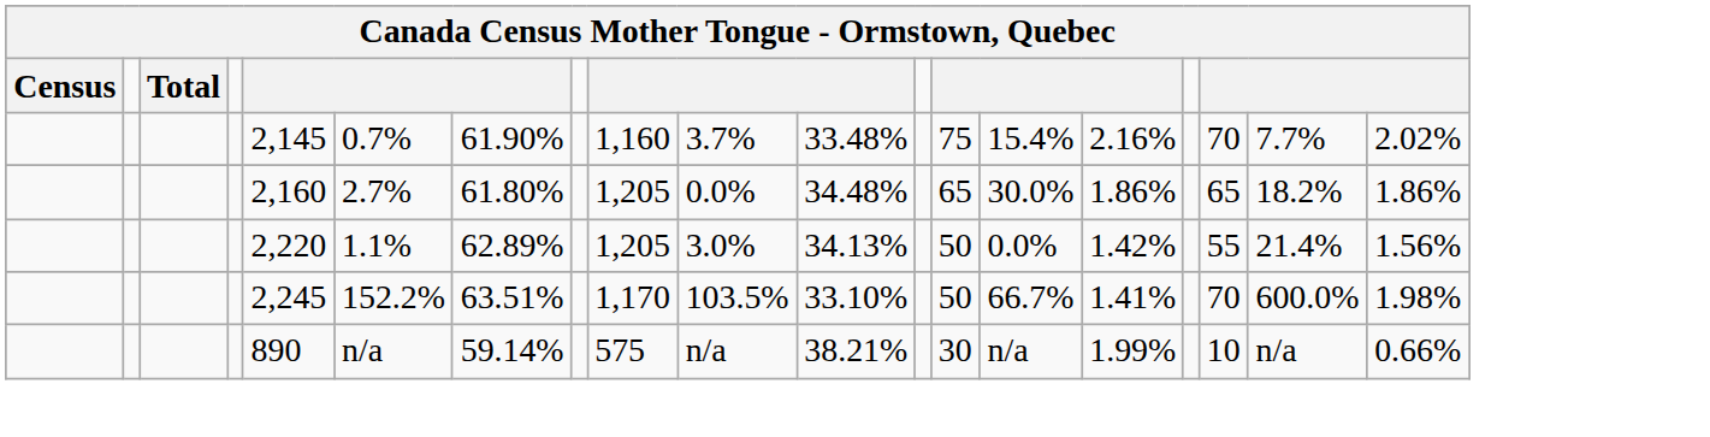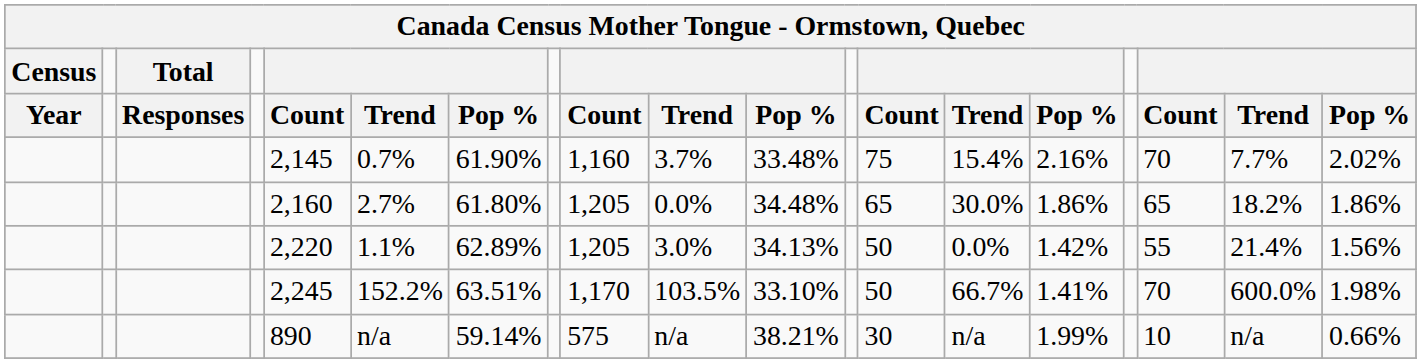 <table class="wikitable">
 <tr>
 <th colspan="19">Canada Census Mother Tongue - Ormstown, Quebec</th>
 </tr>
 <tr>
 <th>Census</th>
 <td></td>
 <th>Total</th>
 <td colspan="1"></td>
 <th colspan="3"></th>
 <td colspan="1"></td>
 <th colspan="3"></th>
 <td colspan="1"></td>
 <th colspan="3"></th>
 <td colspan="1"></td>
 <th colspan="3"></th>
+</tr>
+<tr>
+<th>Year</th>
+<td></td>
+<th>Responses</th>
+<td></td>
+<th>Count</th>
+<th>Trend</th>
+<th>Pop %</th>
+<td></td>
+<th>Count</th>
+<th>Trend</th>
+<th>Pop %</th>
+<td></td>
+<th>Count</th>
+<th>Trend</th>
+<th>Pop %</th>
+<td></td>
+<th>Count</th>
+<th>Trend</th>
+<th>Pop %</th>
 </tr>
 <tr>
 <td></td>
 <td></td>
 <td></td>
 <td></td>
 <td>2,145</td>
 <td> 0.7%</td>
 <td>61.90%</td>
 <td></td>
 <td>1,160</td>
 <td> 3.7%</td>
 <td>33.48%</td>
 <td></td>
 <td>75</td>
 <td> 15.4%</td>
 <td>2.16%</td>
 <td></td>
 <td>70</td>
 <td> 7.7%</td>
 <td>2.02%</td>
 </tr>
 <tr>
 <td></td>
 <td></td>
 <td></td>
 <td></td>
 <td>2,160</td>
 <td> 2.7%</td>
 <td>61.80%</td>
 <td></td>
 <td>1,205</td>
 <td> 0.0%</td>
 <td>34.48%</td>
 <td></td>
 <td>65</td>
 <td> 30.0%</td>
 <td>1.86%</td>
 <td></td>
 <td>65</td>
 <td> 18.2%</td>
 <td>1.86%</td>
 </tr>
 <tr>
 <td></td>
 <td></td>
 <td></td>
 <td></td>
 <td>2,220</td>
 <td> 1.1%</td>
 <td>62.89%</td>
 <td></td>
 <td>1,205</td>
 <td> 3.0%</td>
 <td>34.13%</td>
 <td></td>
 <td>50</td>
 <td> 0.0%</td>
 <td>1.42%</td>
 <td></td>
 <td>55</td>
 <td> 21.4%</td>
 <td>1.56%</td>
 </tr>
 <tr>
 <td></td>
 <td></td>
 <td></td>
 <td></td>
 <td>2,245</td>
 <td> 152.2%</td>
 <td>63.51%</td>
 <td></td>
 <td>1,170</td>
 <td> 103.5%</td>
 <td>33.10%</td>
 <td></td>
 <td>50</td>
 <td> 66.7%</td>
 <td>1.41%</td>
 <td></td>
 <td>70</td>
 <td> 600.0%</td>
 <td>1.98%</td>
 </tr>
 <tr>
 <td></td>
 <td></td>
 <td></td>
 <td></td>
 <td>890</td>
 <td>n/a</td>
 <td>59.14%</td>
 <td></td>
 <td>575</td>
 <td>n/a</td>
 <td>38.21%</td>
 <td></td>
 <td>30</td>
 <td>n/a</td>
 <td>1.99%</td>
 <td></td>
 <td>10</td>
 <td>n/a</td>
 <td>0.66%</td>
 </tr>
 </table>
